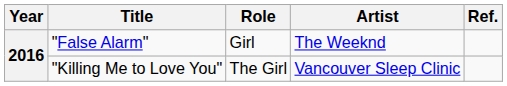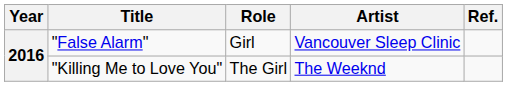 <table class="wikitable unsortable plainrowheaders">
 <tr>
 <th scope="col">Year</th>
 <th scope="col">Title</th>
 <th scope="col">Role</th>
 <th scope="col">Artist</th>
 <th scope="col" class="unsortable">Ref.</th>
 </tr>
 <tr>
 <th scope="row" rowspan="2">2016</th>
 <td>"<a href='#'>False Alarm</a>"</td>
 <td>Girl</td>
-<td><a href='#'>The Weeknd</a></td>
+<td><a href='#'>Vancouver Sleep Clinic</a></td>
 <td></td>
 </tr>
 <tr>
 <td>"Killing Me to Love You"</td>
 <td>The Girl</td>
-<td><a href='#'>Vancouver Sleep Clinic</a></td>
+<td><a href='#'>The Weeknd</a></td>
 <td></td>
 </tr>
 </table>
